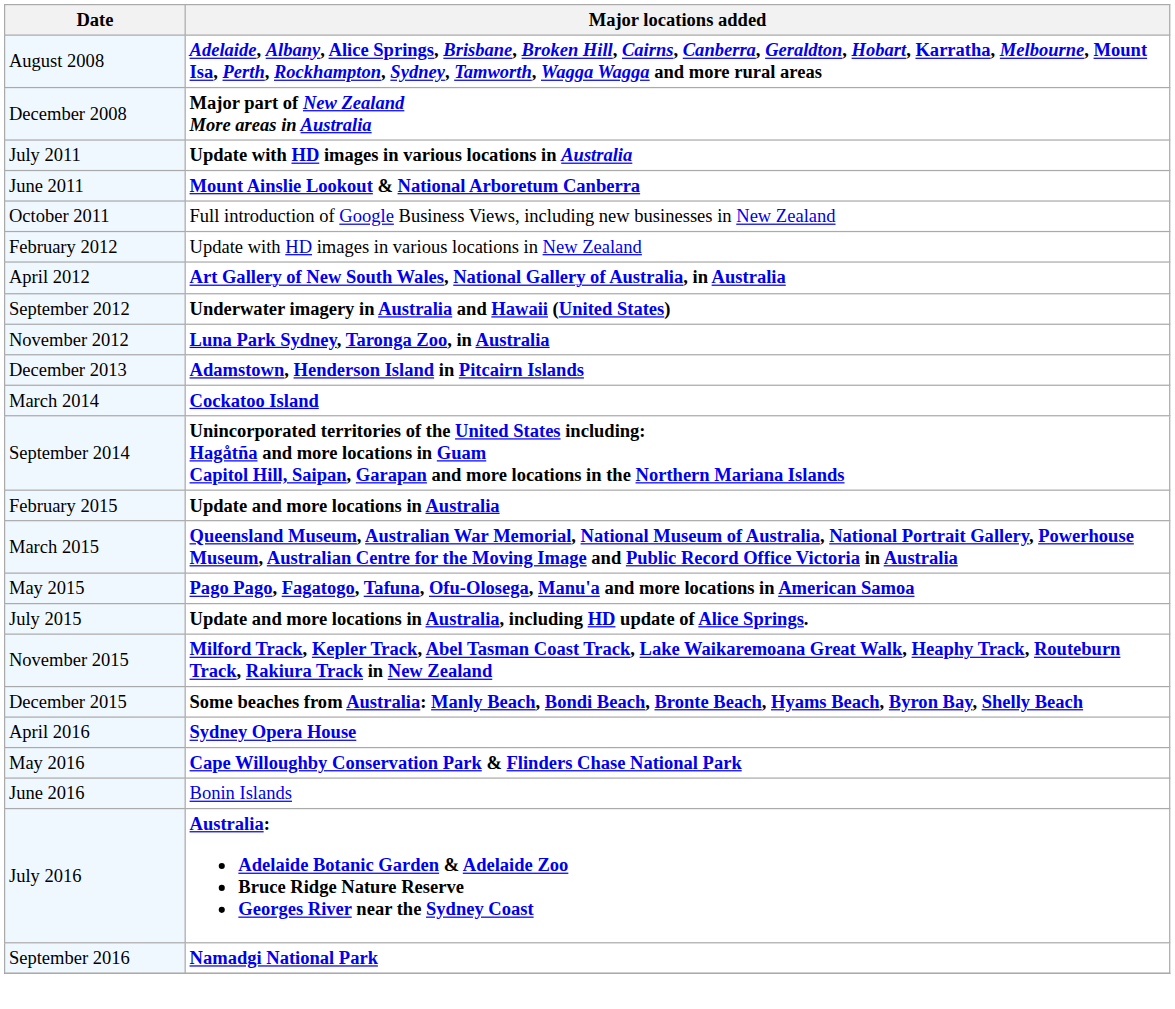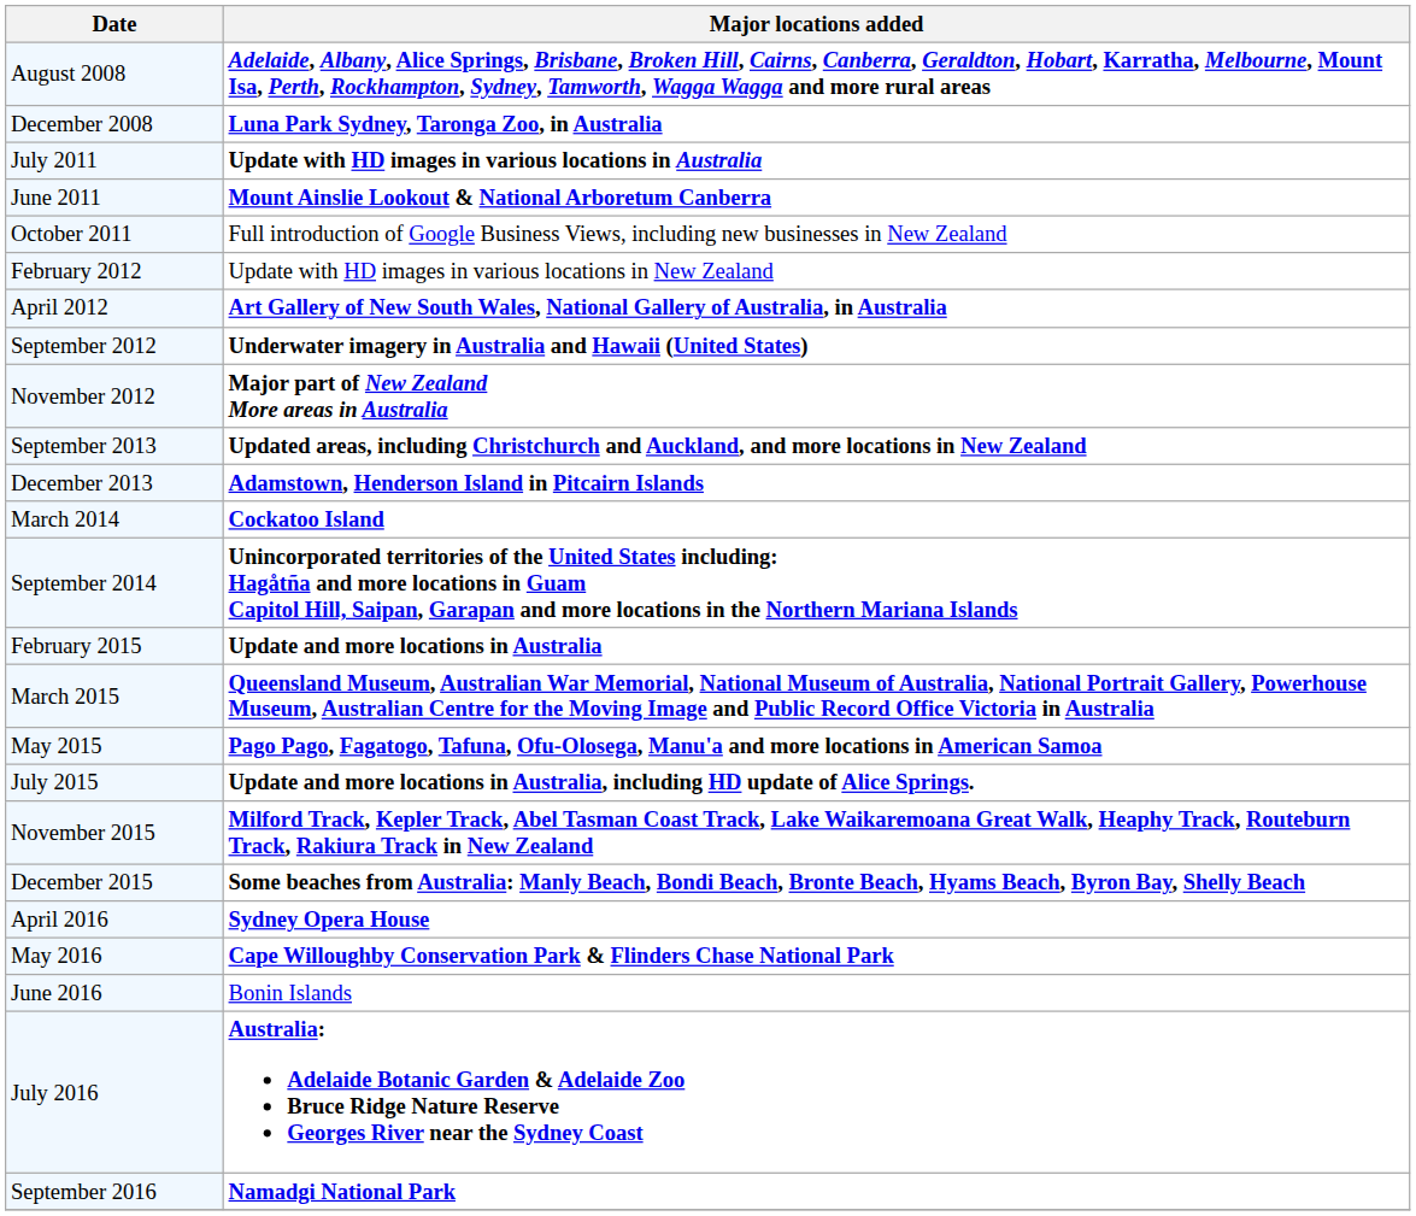 <table class="wikitable" style="font-size:95%">
 <tr>
 <th style="width:141px;">Date</th>
 <th style="width:800px;">Major locations added</th>
 </tr>
 <tr>
 <td style="background:#f0f8ff;">August 2008</td>
 <td style="background:#fff;"><strong> <em><a href='#'>Adelaide</a></em>, <em><a href='#'>Albany</a></em>, <a href='#'>Alice Springs</a>, <em><a href='#'>Brisbane</a></em>, <em><a href='#'>Broken Hill</a></em>, <em><a href='#'>Cairns</a></em>, <em><a href='#'>Canberra</a></em>, <em><a href='#'>Geraldton</a></em>, <em><a href='#'>Hobart</a></em>, <a href='#'>Karratha</a>, <em><a href='#'>Melbourne</a></em>, <a href='#'>Mount Isa</a>, <em><a href='#'>Perth</a></em>, <em><a href='#'>Rockhampton</a></em>, <em><a href='#'>Sydney</a></em>, <em><a href='#'>Tamworth</a></em>, <em><a href='#'>Wagga Wagga</a></em> and more rural areas</strong></td>
 </tr>
 <tr>
 <td style="background:#f0f8ff;">December 2008</td>
-<td style="background:#fff;"><strong> Major part of <em><a href='#'>New Zealand</a><strong><em><br></strong> More areas in </em><a href='#'>Australia</a></em></strong></td>
+<td style="background:#fff;"><strong> <a href='#'>Luna Park Sydney</a>, <a href='#'>Taronga Zoo</a>, in <a href='#'>Australia</a></strong></td>
 </tr>
 <tr>
 <td style="background:#f0f8ff;">July 2011</td>
 <td style="background:#fff;"><strong> Update with <a href='#'>HD</a> images in various locations in <em><a href='#'>Australia</a><strong><em></td>
 </tr>
 <tr>
 <td style="background:#f0f8ff;">June 2011</td>
 <td style="background:#fff;"><strong> <a href='#'>Mount Ainslie Lookout</a>  & <a href='#'>National Arboretum Canberra</a> </strong></td>
 </tr>
 <tr>
 <td style="background:#f0f8ff;">October 2011</td>
 <td style="background:#fff;"></strong>Full introduction of <a href='#'>Google</a> Business Views, including new businesses in  <a href='#'>New Zealand</a><strong></td>
 </tr>
 <tr>
 <td style="background:#f0f8ff;">February 2012</td>
 <td style="background:#fff;"></strong> Update with <a href='#'>HD</a> images in various locations in </em><a href='#'>New Zealand</a></em></strong></td>
 </tr>
 <tr>
 <td style="background:#f0f8ff;">April 2012</td>
 <td style="background:#fff;"><strong> <a href='#'>Art Gallery of New South Wales</a>, <a href='#'>National Gallery of Australia</a>, in <a href='#'>Australia</a></strong></td>
 </tr>
 <tr>
 <td style="background:#f0f8ff;">September 2012</td>
 <td style="background:#fff;"><strong> Underwater imagery in <a href='#'>Australia</a> and <a href='#'>Hawaii</a> (<a href='#'>United States</a>)</strong></td>
 </tr>
 <tr>
 <td style="background:#f0f8ff;">November 2012</td>
-<td style="background:#fff;"><strong> <a href='#'>Luna Park Sydney</a>, <a href='#'>Taronga Zoo</a>, in <a href='#'>Australia</a></strong></td>
+<td style="background:#fff;"><strong> Major part of <em><a href='#'>New Zealand</a><strong><em><br></strong> More areas in </em><a href='#'>Australia</a></em></strong></td>
+</tr>
+<tr>
+<td style="background:#f0f8ff;">September 2013</td>
+<td style="background:#fff;"><strong> Updated areas, including <a href='#'>Christchurch</a> and <a href='#'>Auckland</a>, and more locations in <a href='#'>New Zealand</a></strong></td>
 </tr>
 <tr>
 <td style="background:#f0f8ff;">December 2013</td>
 <td style="background:#fff;"><strong> <a href='#'>Adamstown</a>, <a href='#'>Henderson Island</a> in <a href='#'>Pitcairn Islands</a></strong></td>
 </tr>
 <tr>
 <td style="background:#f0f8ff;">March 2014</td>
 <td style="background:#fff;"><strong> <a href='#'>Cockatoo Island</a> </strong></td>
 </tr>
 <tr>
 <td style="background:#f0f8ff;">September 2014</td>
 <td style="background:#fff;"><strong>Unincorporated territories of the <a href='#'>United States</a> including:<br> <a href='#'>Hagåtña</a> and more locations in <a href='#'>Guam</a> <br>  <a href='#'>Capitol Hill, Saipan</a>, <a href='#'>Garapan</a> and more locations in the <a href='#'>Northern Mariana Islands</a></strong></td>
 </tr>
 <tr>
 <td style="background:#f0f8ff;">February 2015</td>
 <td style="background:#fff;"><strong> Update and more locations in <a href='#'>Australia</a></strong></td>
 </tr>
 <tr>
 <td style="background:#f0f8ff;">March 2015</td>
 <td style="background:#fff;"><strong> <a href='#'>Queensland Museum</a>, <a href='#'>Australian War Memorial</a>, <a href='#'>National Museum of Australia</a>, <a href='#'>National Portrait Gallery</a>, <a href='#'>Powerhouse Museum</a>, <a href='#'>Australian Centre for the Moving Image</a> and <a href='#'>Public Record Office Victoria</a> in <a href='#'>Australia</a></strong></td>
 </tr>
 <tr>
 <td style="background:#f0f8ff;">May 2015</td>
 <td style="background:#fff;"><strong> <a href='#'>Pago Pago</a>, <a href='#'>Fagatogo</a>, <a href='#'>Tafuna</a>, <a href='#'>Ofu-Olosega</a>, <a href='#'>Manu'a</a> and more locations in <a href='#'>American Samoa</a></strong></td>
 </tr>
 <tr>
 <td style="background:#f0f8ff;">July 2015</td>
 <td style="background:#fff;"><strong> Update and more locations in <a href='#'>Australia</a>, including <a href='#'>HD</a> update of <a href='#'>Alice Springs</a>.</strong></td>
 </tr>
 <tr>
 <td style="background:#f0f8ff;">November 2015</td>
 <td style="background:#fff;"><strong> <a href='#'>Milford Track</a>, <a href='#'>Kepler Track</a>, <a href='#'>Abel Tasman Coast Track</a>, <a href='#'>Lake Waikaremoana Great Walk</a>, <a href='#'>Heaphy Track</a>, <a href='#'>Routeburn Track</a>, <a href='#'>Rakiura Track</a> in <a href='#'>New Zealand</a></strong></td>
 </tr>
 <tr>
 <td style="background:#f0f8ff;">December 2015</td>
 <td style="background:#fff;"><strong> Some beaches from <a href='#'>Australia</a>: <a href='#'>Manly Beach</a>, <a href='#'>Bondi Beach</a>, <a href='#'>Bronte Beach</a>, <a href='#'>Hyams Beach</a>, <a href='#'>Byron Bay</a>, <a href='#'>Shelly Beach</a></strong></td>
 </tr>
 <tr>
 <td style="background:#f0f8ff;">April 2016</td>
 <td style="background:#fff;"><strong> <a href='#'>Sydney Opera House</a></strong></td>
 </tr>
 <tr>
 <td style="background:#f0f8ff;">May 2016</td>
 <td style="background:#fff;"><strong> <a href='#'>Cape Willoughby Conservation Park</a>  & <a href='#'>Flinders Chase National Park</a> </strong></td>
 </tr>
 <tr>
 <td style="background:#f0f8ff;">June 2016</td>
 <td style="background:#fff;"></strong> <a href='#'>Bonin Islands</a><strong></td>
 </tr>
 <tr>
 <td style="background:#f0f8ff;">July 2016</td>
 <td style="background:#fff;"><strong> <a href='#'>Australia</a>:</strong><br><ul><li><strong> <a href='#'>Adelaide Botanic Garden</a>  & <a href='#'>Adelaide Zoo</a> </strong></li><li><strong> Bruce Ridge Nature Reserve </strong></li><li><strong> <a href='#'>Georges River</a> near the <a href='#'>Sydney Coast</a> </strong></li></ul></td>
 </tr>
 <tr>
 <td style="background:#f0f8ff;">September 2016</td>
 <td style="background:#fff;"><strong> <a href='#'>Namadgi National Park</a> </strong></td>
 </tr>
 <tr>
 </tr>
 </table>
